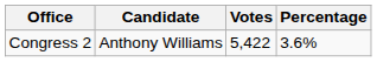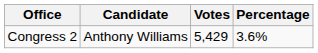 <table class="wikitable">
 <tr>
 <th>Office</th>
 <th>Candidate</th>
 <th>Votes</th>
 <th>Percentage</th>
 </tr>
 <tr>
 <td>Congress 2</td>
 <td>Anthony Williams</td>
-<td>5,422</td>
+<td>5,429</td>
 <td>3.6%</td>
 </tr>
 </table>
